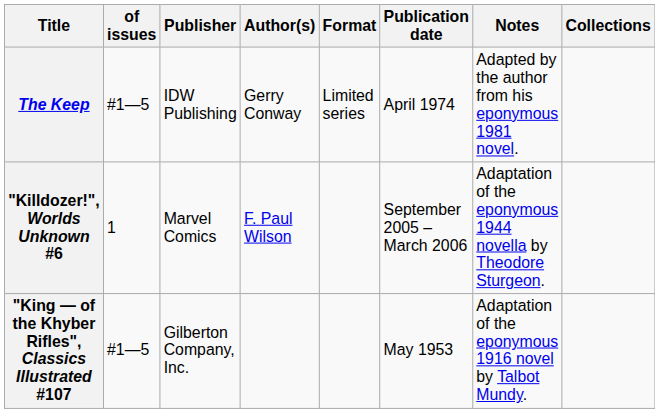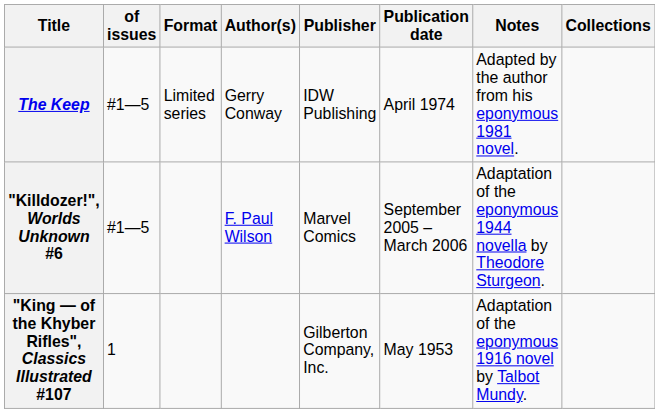 <table class="wikitable">
 <tr>
 <th>Title</th>
 <th style="width:40pt"> of issues</th>
+<th style="width:75pt">Format</th>
+<th style="width:125pt">Author(s)</th>
 <th style="width:125pt">Publisher</th>
-<th style="width:125pt">Author(s)</th>
-<th style="width:75pt">Format</th>
 <th style="width:150pt">Publication date</th>
 <th style="width:175pt">Notes</th>
 <th>Collections</th>
 </tr>
 <tr>
 <th><em><a href='#'>The Keep</a></em></th>
 <td>#1—5</td>
+<td>Limited series</td>
+<td>Gerry Conway</td>
 <td>IDW Publishing</td>
-<td>Gerry Conway</td>
-<td>Limited series</td>
 <td>April 1974</td>
 <td>Adapted by the author from his <a href='#'>eponymous 1981 novel</a>.</td>
 <td></td>
 </tr>
 <tr>
 <th>"Killdozer!", <em>Worlds Unknown</em> #6</th>
-<td>1</td>
+<td>#1—5</td>
+<td></td>
+<td><a href='#'>F. Paul Wilson</a></td>
 <td>Marvel Comics</td>
-<td><a href='#'>F. Paul Wilson</a></td>
-<td></td>
 <td>September 2005 – March 2006</td>
 <td>Adaptation of the <a href='#'>eponymous 1944 novella</a> by <a href='#'>Theodore Sturgeon</a>.</td>
 <td></td>
 </tr>
 <tr>
 <th>"King — of the Khyber Rifles", <em>Classics Illustrated</em> #107</th>
-<td>#1—5</td>
-<td>Gilberton Company, Inc.</td>
+<td>1</td>
 <td></td>
 <td></td>
+<td>Gilberton Company, Inc.</td>
 <td>May 1953</td>
 <td>Adaptation of the <a href='#'>eponymous 1916 novel</a> by <a href='#'>Talbot Mundy</a>.</td>
 <td></td>
 </tr>
 </table>
